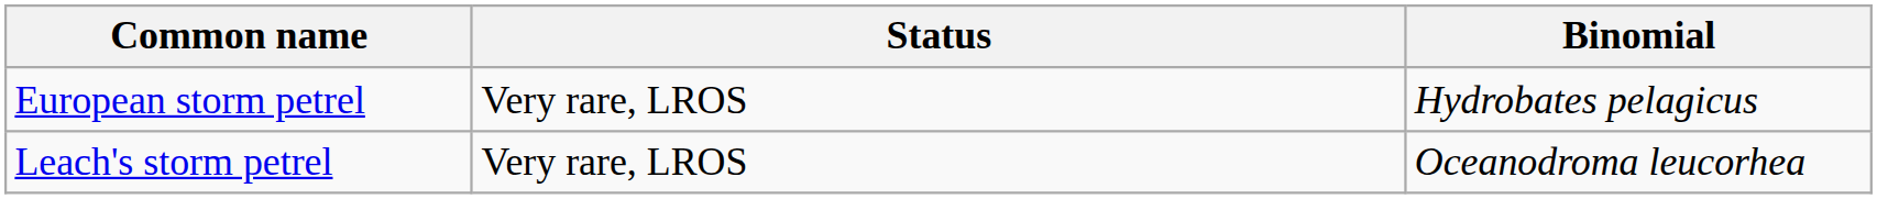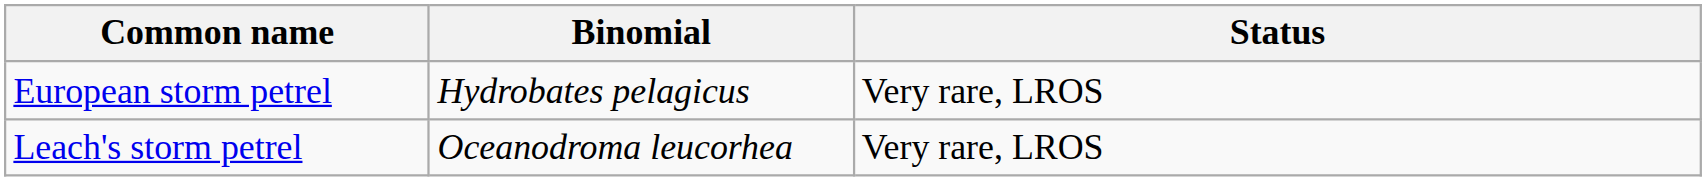 <table width=60% class="wikitable">
 <tr>
 <th width=25%>Common name</th>
+<th width=25%>Binomial</th>
 <th width=50%>Status</th>
-<th width=25%>Binomial</th>
 </tr>
 <tr>
 <td><a href='#'>European storm petrel</a></td>
+<td><em>Hydrobates pelagicus</em></td>
 <td>Very rare, LROS</td>
-<td><em>Hydrobates pelagicus</em></td>
 </tr>
 <tr>
 <td><a href='#'>Leach's storm petrel</a></td>
+<td><em>Oceanodroma leucorhea</em></td>
 <td>Very rare, LROS</td>
-<td><em>Oceanodroma leucorhea</em></td>
 </tr>
 </table>
